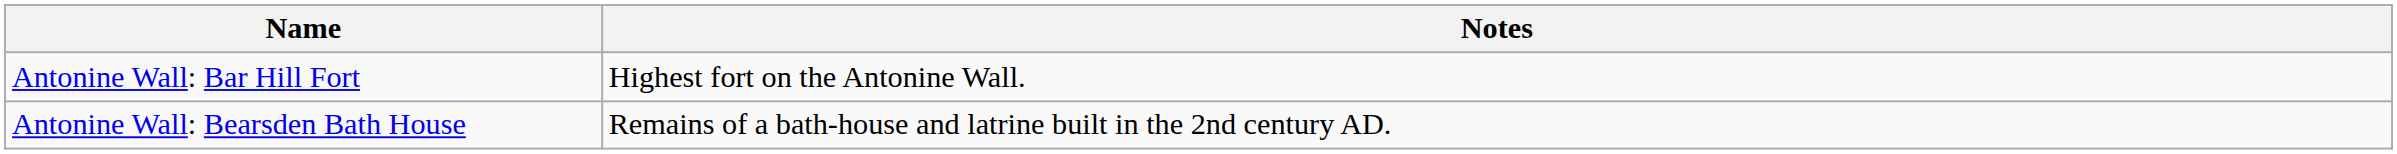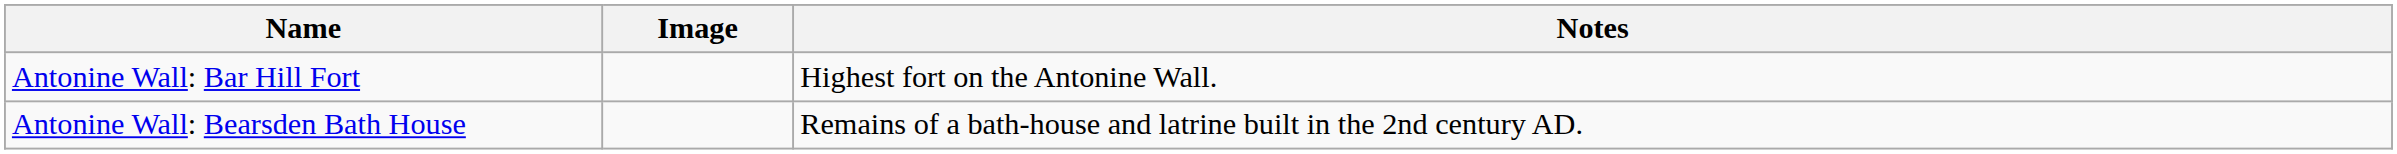 <table class="wikitable" width="100%">
 <tr>
 <th width="25%">Name<br></th>
+<th width="94px">Image</th>
 <th>Notes</th>
 </tr>
 <tr>
 <td><a href='#'>Antonine Wall</a>: <a href='#'>Bar Hill Fort</a></td>
+<td></td>
 <td>Highest fort on the Antonine Wall.</td>
 </tr>
 <tr>
 <td><a href='#'>Antonine Wall</a>: <a href='#'>Bearsden Bath House</a></td>
+<td></td>
 <td>Remains of a bath-house and latrine built in the 2nd century AD.</td>
 </tr>
 </table>
